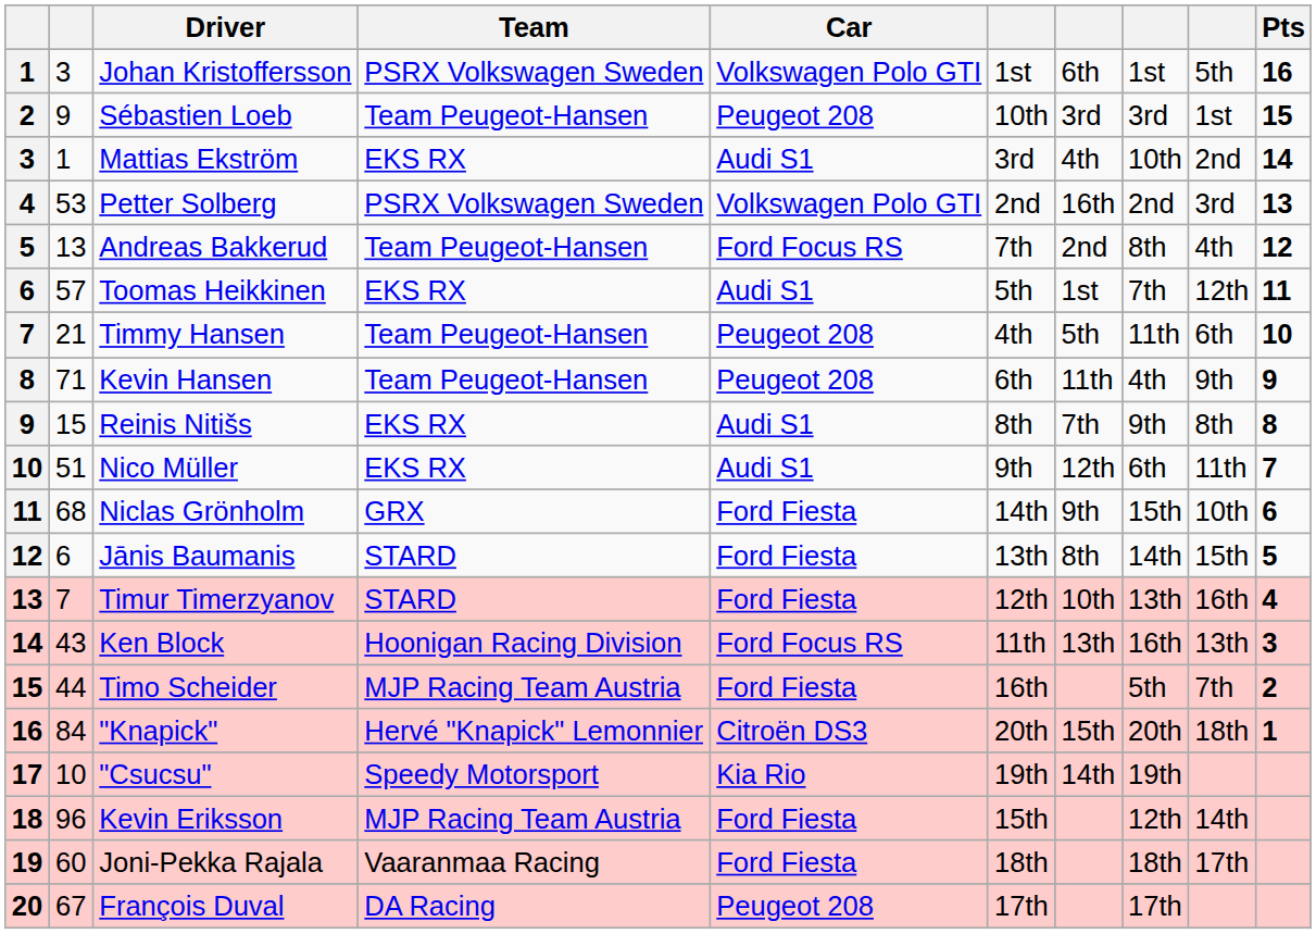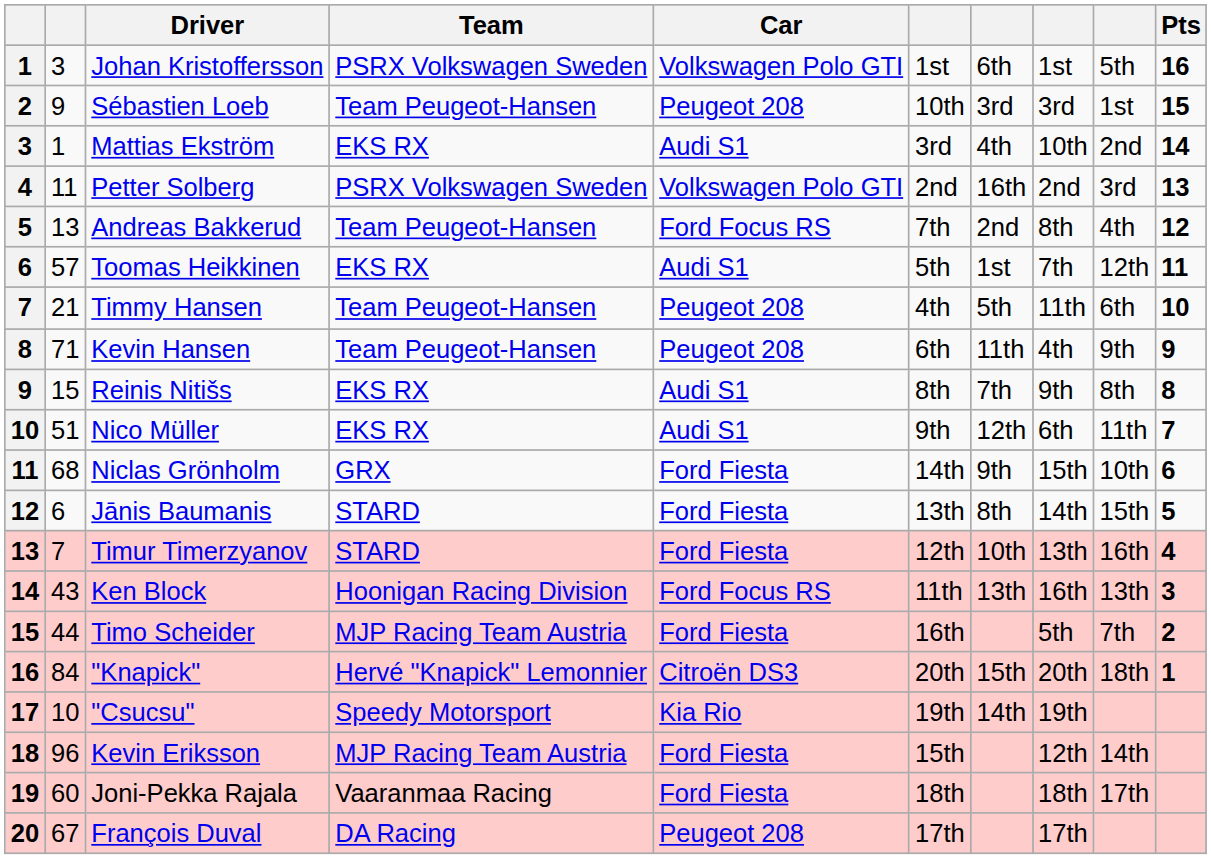 <table class=wikitable style="font-size:95%">
 <tr>
 <th></th>
 <th></th>
 <th>Driver</th>
 <th>Team</th>
 <th>Car</th>
 <th></th>
 <th></th>
 <th></th>
 <th></th>
 <th>Pts</th>
 </tr>
 <tr>
 <th>1</th>
 <td>3</td>
 <td> <a href='#'>Johan Kristoffersson</a></td>
 <td><a href='#'>PSRX Volkswagen Sweden</a></td>
 <td><a href='#'>Volkswagen Polo GTI</a></td>
 <td>1st</td>
 <td>6th</td>
 <td>1st</td>
 <td>5th</td>
 <td><strong>16</strong></td>
 </tr>
 <tr>
 <th>2</th>
 <td>9</td>
 <td> <a href='#'>Sébastien Loeb</a></td>
 <td><a href='#'>Team Peugeot-Hansen</a></td>
 <td><a href='#'>Peugeot 208</a></td>
 <td>10th</td>
 <td>3rd</td>
 <td>3rd</td>
 <td>1st</td>
 <td><strong>15</strong></td>
 </tr>
 <tr>
 <th>3</th>
 <td>1</td>
 <td> <a href='#'>Mattias Ekström</a></td>
 <td><a href='#'>EKS RX</a></td>
 <td><a href='#'>Audi S1</a></td>
 <td>3rd</td>
 <td>4th</td>
 <td>10th</td>
 <td>2nd</td>
 <td><strong>14</strong></td>
 </tr>
 <tr>
 <th>4</th>
-<td>53</td>
+<td>11</td>
 <td> <a href='#'>Petter Solberg</a></td>
 <td><a href='#'>PSRX Volkswagen Sweden</a></td>
 <td><a href='#'>Volkswagen Polo GTI</a></td>
 <td>2nd</td>
 <td>16th</td>
 <td>2nd</td>
 <td>3rd</td>
 <td><strong>13</strong></td>
 </tr>
 <tr>
 <th>5</th>
 <td>13</td>
 <td> <a href='#'>Andreas Bakkerud</a></td>
 <td><a href='#'>Team Peugeot-Hansen</a></td>
 <td><a href='#'>Ford Focus RS</a></td>
 <td>7th</td>
 <td>2nd</td>
 <td>8th</td>
 <td>4th</td>
 <td><strong>12</strong></td>
 </tr>
 <tr>
 <th>6</th>
 <td>57</td>
 <td> <a href='#'>Toomas Heikkinen</a></td>
 <td><a href='#'>EKS RX</a></td>
 <td><a href='#'>Audi S1</a></td>
 <td>5th</td>
 <td>1st</td>
 <td>7th</td>
 <td>12th</td>
 <td><strong>11</strong></td>
 </tr>
 <tr>
 <th>7</th>
 <td>21</td>
 <td> <a href='#'>Timmy Hansen</a></td>
 <td><a href='#'>Team Peugeot-Hansen</a></td>
 <td><a href='#'>Peugeot 208</a></td>
 <td>4th</td>
 <td>5th</td>
 <td>11th</td>
 <td>6th</td>
 <td><strong>10</strong></td>
 </tr>
 <tr>
 <th>8</th>
 <td>71</td>
 <td> <a href='#'>Kevin Hansen</a></td>
 <td><a href='#'>Team Peugeot-Hansen</a></td>
 <td><a href='#'>Peugeot 208</a></td>
 <td>6th</td>
 <td>11th</td>
 <td>4th</td>
 <td>9th</td>
 <td><strong>9</strong></td>
 </tr>
 <tr>
 <th>9</th>
 <td>15</td>
 <td> <a href='#'>Reinis Nitišs</a></td>
 <td><a href='#'>EKS RX</a></td>
 <td><a href='#'>Audi S1</a></td>
 <td>8th</td>
 <td>7th</td>
 <td>9th</td>
 <td>8th</td>
 <td><strong>8</strong></td>
 </tr>
 <tr>
 <th>10</th>
 <td>51</td>
 <td> <a href='#'>Nico Müller</a></td>
 <td><a href='#'>EKS RX</a></td>
 <td><a href='#'>Audi S1</a></td>
 <td>9th</td>
 <td>12th</td>
 <td>6th</td>
 <td>11th</td>
 <td><strong>7</strong></td>
 </tr>
 <tr>
 <th>11</th>
 <td>68</td>
 <td> <a href='#'>Niclas Grönholm</a></td>
 <td><a href='#'>GRX</a></td>
 <td><a href='#'>Ford Fiesta</a></td>
 <td>14th</td>
 <td>9th</td>
 <td>15th</td>
 <td>10th</td>
 <td><strong>6</strong></td>
 </tr>
 <tr>
 <th>12</th>
 <td>6</td>
 <td> <a href='#'>Jānis Baumanis</a></td>
 <td><a href='#'>STARD</a></td>
 <td><a href='#'>Ford Fiesta</a></td>
 <td>13th</td>
 <td>8th</td>
 <td>14th</td>
 <td>15th</td>
 <td><strong>5</strong></td>
 </tr>
 <tr>
 <th style="background:#ffcccc;">13</th>
 <td style="background:#ffcccc;">7</td>
 <td style="background:#ffcccc;"> <a href='#'>Timur Timerzyanov</a></td>
 <td style="background:#ffcccc;"><a href='#'>STARD</a></td>
 <td style="background:#ffcccc;"><a href='#'>Ford Fiesta</a></td>
 <td style="background:#ffcccc;">12th</td>
 <td style="background:#ffcccc;">10th</td>
 <td style="background:#ffcccc;">13th</td>
 <td style="background:#ffcccc;">16th</td>
 <td style="background:#ffcccc;"><strong>4</strong></td>
 </tr>
 <tr>
 <th style="background:#ffcccc;">14</th>
 <td style="background:#ffcccc;">43</td>
 <td style="background:#ffcccc;"> <a href='#'>Ken Block</a></td>
 <td style="background:#ffcccc;"><a href='#'>Hoonigan Racing Division</a></td>
 <td style="background:#ffcccc;"><a href='#'>Ford Focus RS</a></td>
 <td style="background:#ffcccc;">11th</td>
 <td style="background:#ffcccc;">13th</td>
 <td style="background:#ffcccc;">16th</td>
 <td style="background:#ffcccc;">13th</td>
 <td style="background:#ffcccc;"><strong>3</strong></td>
 </tr>
 <tr>
 <th style="background:#ffcccc;">15</th>
 <td style="background:#ffcccc;">44</td>
 <td style="background:#ffcccc;"> <a href='#'>Timo Scheider</a></td>
 <td style="background:#ffcccc;"><a href='#'>MJP Racing Team Austria</a></td>
 <td style="background:#ffcccc;"><a href='#'>Ford Fiesta</a></td>
 <td style="background:#ffcccc;">16th</td>
 <td style="background:#ffcccc;"></td>
 <td style="background:#ffcccc;">5th</td>
 <td style="background:#ffcccc;">7th</td>
 <td style="background:#ffcccc;"><strong>2</strong></td>
 </tr>
 <tr>
 <th style="background:#ffcccc;">16</th>
 <td style="background:#ffcccc;">84</td>
 <td style="background:#ffcccc;"> <a href='#'>"Knapick"</a></td>
 <td style="background:#ffcccc;"><a href='#'>Hervé "Knapick" Lemonnier</a></td>
 <td style="background:#ffcccc;"><a href='#'>Citroën DS3</a></td>
 <td style="background:#ffcccc;">20th</td>
 <td style="background:#ffcccc;">15th</td>
 <td style="background:#ffcccc;">20th</td>
 <td style="background:#ffcccc;">18th</td>
 <td style="background:#ffcccc;"><strong>1</strong></td>
 </tr>
 <tr>
 <th style="background:#ffcccc;">17</th>
 <td style="background:#ffcccc;">10</td>
 <td style="background:#ffcccc;"> <a href='#'>"Csucsu"</a></td>
 <td style="background:#ffcccc;"><a href='#'>Speedy Motorsport</a></td>
 <td style="background:#ffcccc;"><a href='#'>Kia Rio</a></td>
 <td style="background:#ffcccc;">19th</td>
 <td style="background:#ffcccc;">14th</td>
 <td style="background:#ffcccc;">19th</td>
 <td style="background:#ffcccc;"></td>
 <td style="background:#ffcccc;"></td>
 </tr>
 <tr>
 <th style="background:#ffcccc;">18</th>
 <td style="background:#ffcccc;">96</td>
 <td style="background:#ffcccc;"> <a href='#'>Kevin Eriksson</a></td>
 <td style="background:#ffcccc;"><a href='#'>MJP Racing Team Austria</a></td>
 <td style="background:#ffcccc;"><a href='#'>Ford Fiesta</a></td>
 <td style="background:#ffcccc;">15th</td>
 <td style="background:#ffcccc;"></td>
 <td style="background:#ffcccc;">12th</td>
 <td style="background:#ffcccc;">14th</td>
 <td style="background:#ffcccc;"></td>
 </tr>
 <tr>
 <th style="background:#ffcccc;">19</th>
 <td style="background:#ffcccc;">60</td>
 <td style="background:#ffcccc;"> Joni-Pekka Rajala</td>
 <td style="background:#ffcccc;">Vaaranmaa Racing</td>
 <td style="background:#ffcccc;"><a href='#'>Ford Fiesta</a></td>
 <td style="background:#ffcccc;">18th</td>
 <td style="background:#ffcccc;"></td>
 <td style="background:#ffcccc;">18th</td>
 <td style="background:#ffcccc;">17th</td>
 <td style="background:#ffcccc;"></td>
 </tr>
 <tr>
 <th style="background:#ffcccc;">20</th>
 <td style="background:#ffcccc;">67</td>
 <td style="background:#ffcccc;"> <a href='#'>François Duval</a></td>
 <td style="background:#ffcccc;"><a href='#'>DA Racing</a></td>
 <td style="background:#ffcccc;"><a href='#'>Peugeot 208</a></td>
 <td style="background:#ffcccc;">17th</td>
 <td style="background:#ffcccc;"></td>
 <td style="background:#ffcccc;">17th</td>
 <td style="background:#ffcccc;"></td>
 <td style="background:#ffcccc;"></td>
 </tr>
 </table>
